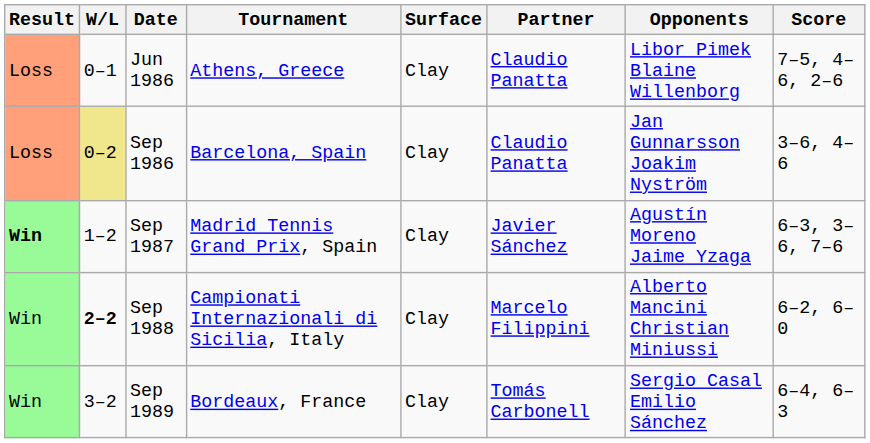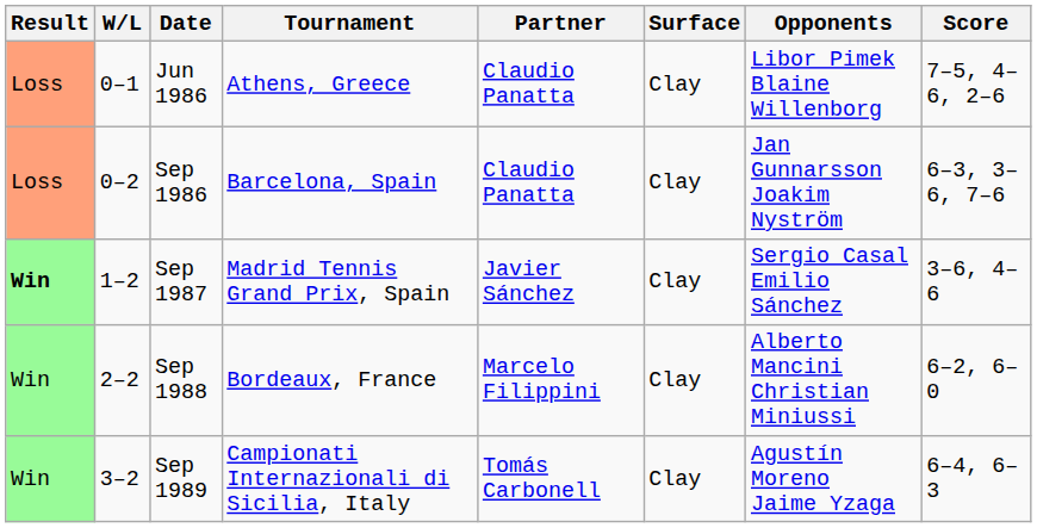 <table class="sortable wikitable">
 <tr>
 <th style="width:40px">Result</th>
 <th style="width:35px" class="unsortable">W/L</th>
 <th style="width:50px">Date</th>
 <th style="width:240px">Tournament</th>
+<th style="width:150px">Partner</th>
 <th style="width:50px">Surface</th>
-<th style="width:150px">Partner</th>
 <th style="width:150px">Opponents</th>
 <th style="width:110px" class="unsortable">Score</th>
 </tr>
 <tr>
 <td style="background:#ffa07a;">Loss</td>
 <td>0–1</td>
 <td>Jun 1986</td>
 <td><a href='#'>Athens, Greece</a></td>
+<td> <a href='#'>Claudio Panatta</a></td>
 <td>Clay</td>
-<td> <a href='#'>Claudio Panatta</a></td>
 <td> <a href='#'>Libor Pimek</a> <br>  <a href='#'>Blaine Willenborg</a></td>
 <td>7–5, 4–6, 2–6</td>
 </tr>
 <tr>
 <td style="background:#ffa07a;">Loss</td>
-<td style="background: khaki;">0–2</td>
+<td>0–2</td>
 <td>Sep 1986</td>
 <td><a href='#'>Barcelona, Spain</a></td>
+<td> <a href='#'>Claudio Panatta</a></td>
 <td>Clay</td>
-<td> <a href='#'>Claudio Panatta</a></td>
 <td> <a href='#'>Jan Gunnarsson</a> <br>  <a href='#'>Joakim Nyström</a></td>
-<td>3–6, 4–6</td>
+<td>6–3, 3–6, 7–6</td>
 </tr>
 <tr>
 <td style="background:#98fb98;"><strong>Win</strong></td>
 <td>1–2</td>
 <td>Sep 1987</td>
 <td><a href='#'>Madrid Tennis Grand Prix</a>, Spain</td>
+<td> <a href='#'>Javier Sánchez</a></td>
 <td>Clay</td>
-<td> <a href='#'>Javier Sánchez</a></td>
-<td> <a href='#'>Agustín Moreno</a> <br>  <a href='#'>Jaime Yzaga</a></td>
-<td>6–3, 3–6, 7–6</td>
+<td> <a href='#'>Sergio Casal</a> <br>  <a href='#'>Emilio Sánchez</a></td>
+<td>3–6, 4–6</td>
 </tr>
 <tr>
 <td style="background:#98fb98;">Win</td>
-<td><strong>2–2</strong></td>
+<td>2–2</td>
 <td>Sep 1988</td>
-<td><a href='#'>Campionati Internazionali di Sicilia</a>, Italy</td>
+<td><a href='#'>Bordeaux</a>, France</td>
+<td> <a href='#'>Marcelo Filippini</a></td>
 <td>Clay</td>
-<td> <a href='#'>Marcelo Filippini</a></td>
 <td> <a href='#'>Alberto Mancini</a> <br>  <a href='#'>Christian Miniussi</a></td>
 <td>6–2, 6–0</td>
 </tr>
 <tr>
 <td style="background:#98fb98;">Win</td>
 <td>3–2</td>
 <td>Sep 1989</td>
-<td><a href='#'>Bordeaux</a>, France</td>
+<td><a href='#'>Campionati Internazionali di Sicilia</a>, Italy</td>
+<td> <a href='#'>Tomás Carbonell</a></td>
 <td>Clay</td>
-<td> <a href='#'>Tomás Carbonell</a></td>
-<td> <a href='#'>Sergio Casal</a> <br>  <a href='#'>Emilio Sánchez</a></td>
+<td> <a href='#'>Agustín Moreno</a> <br>  <a href='#'>Jaime Yzaga</a></td>
 <td>6–4, 6–3</td>
 </tr>
 </table>
